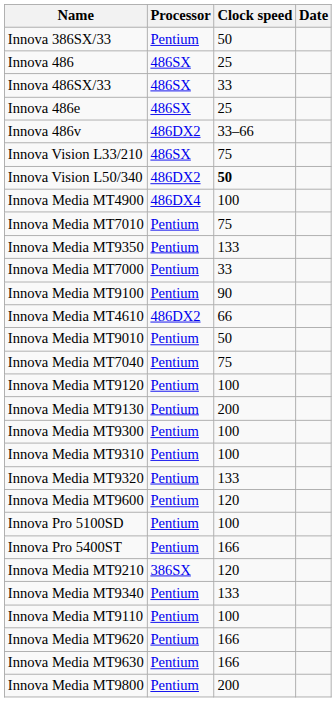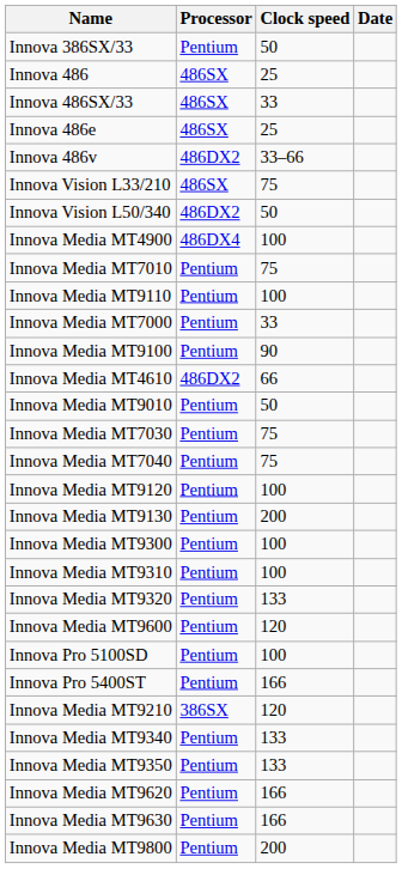 <table class="wikitable sortable">
 <tr>
 <th>Name</th>
 <th>Processor</th>
 <th>Clock speed<br></th>
 <th>Date</th>
 </tr>
 <tr>
 <td>Innova 386SX/33</td>
 <td><a href='#'>Pentium</a></td>
 <td>50</td>
 <td></td>
 </tr>
 <tr>
 <td>Innova 486</td>
 <td><a href='#'>486SX</a></td>
 <td>25</td>
 <td></td>
 </tr>
 <tr>
 <td>Innova 486SX/33</td>
 <td><a href='#'>486SX</a></td>
 <td>33</td>
 <td></td>
 </tr>
 <tr>
 <td>Innova 486e</td>
 <td><a href='#'>486SX</a></td>
 <td>25</td>
 <td></td>
 </tr>
 <tr>
 <td>Innova 486v</td>
 <td><a href='#'>486DX2</a></td>
 <td>33–66</td>
 <td></td>
 </tr>
 <tr>
 <td>Innova Vision L33/210</td>
 <td><a href='#'>486SX</a></td>
 <td>75</td>
 <td></td>
 </tr>
 <tr>
 <td>Innova Vision L50/340</td>
 <td><a href='#'>486DX2</a></td>
-<td><strong>50</strong></td>
+<td>50</td>
 <td></td>
 </tr>
 <tr>
 <td>Innova Media MT4900</td>
 <td><a href='#'>486DX4</a></td>
 <td>100</td>
 <td></td>
 </tr>
 <tr>
 <td>Innova Media MT7010</td>
 <td><a href='#'>Pentium</a></td>
 <td>75</td>
 <td></td>
 </tr>
 <tr>
-<td>Innova Media MT9350</td>
+<td>Innova Media MT9110</td>
 <td><a href='#'>Pentium</a></td>
-<td>133</td>
+<td>100</td>
 <td></td>
 </tr>
 <tr>
 <td>Innova Media MT7000</td>
 <td><a href='#'>Pentium</a></td>
 <td>33</td>
 <td></td>
 </tr>
 <tr>
 <td>Innova Media MT9100</td>
 <td><a href='#'>Pentium</a></td>
 <td>90</td>
 <td></td>
 </tr>
 <tr>
 <td>Innova Media MT4610</td>
 <td><a href='#'>486DX2</a></td>
 <td>66</td>
 <td></td>
 </tr>
 <tr>
 <td>Innova Media MT9010</td>
 <td><a href='#'>Pentium</a></td>
 <td>50</td>
+<td></td>
+</tr>
+<tr>
+<td>Innova Media MT7030</td>
+<td><a href='#'>Pentium</a></td>
+<td>75</td>
 <td></td>
 </tr>
 <tr>
 <td>Innova Media MT7040</td>
 <td><a href='#'>Pentium</a></td>
 <td>75</td>
 <td></td>
 </tr>
 <tr>
 <td>Innova Media MT9120</td>
 <td><a href='#'>Pentium</a></td>
 <td>100</td>
 <td></td>
 </tr>
 <tr>
 <td>Innova Media MT9130</td>
 <td><a href='#'>Pentium</a></td>
 <td>200</td>
 <td></td>
 </tr>
 <tr>
 <td>Innova Media MT9300</td>
 <td><a href='#'>Pentium</a></td>
 <td>100</td>
 <td></td>
 </tr>
 <tr>
 <td>Innova Media MT9310</td>
 <td><a href='#'>Pentium</a></td>
 <td>100</td>
 <td></td>
 </tr>
 <tr>
 <td>Innova Media MT9320</td>
 <td><a href='#'>Pentium</a></td>
 <td>133</td>
 <td></td>
 </tr>
 <tr>
 <td>Innova Media MT9600</td>
 <td><a href='#'>Pentium</a></td>
 <td>120</td>
 <td></td>
 </tr>
 <tr>
 <td>Innova Pro 5100SD</td>
 <td><a href='#'>Pentium</a></td>
 <td>100</td>
 <td></td>
 </tr>
 <tr>
 <td>Innova Pro 5400ST</td>
 <td><a href='#'>Pentium</a></td>
 <td>166</td>
 <td></td>
 </tr>
 <tr>
 <td>Innova Media MT9210</td>
 <td><a href='#'>386SX</a></td>
 <td>120</td>
 <td></td>
 </tr>
 <tr>
 <td>Innova Media MT9340</td>
 <td><a href='#'>Pentium</a></td>
 <td>133</td>
 <td></td>
 </tr>
 <tr>
-<td>Innova Media MT9110</td>
+<td>Innova Media MT9350</td>
 <td><a href='#'>Pentium</a></td>
-<td>100</td>
+<td>133</td>
 <td></td>
 </tr>
 <tr>
 <td>Innova Media MT9620</td>
 <td><a href='#'>Pentium</a></td>
 <td>166</td>
 <td></td>
 </tr>
 <tr>
 <td>Innova Media MT9630</td>
 <td><a href='#'>Pentium</a></td>
 <td>166</td>
 <td></td>
 </tr>
 <tr>
 <td>Innova Media MT9800</td>
 <td><a href='#'>Pentium</a></td>
 <td>200</td>
 <td></td>
 </tr>
 </table>
